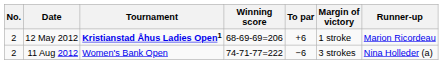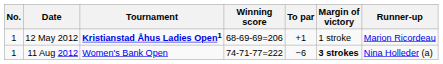 <table class="wikitable" style="font-size:95%;">
 <tr>
 <th>No.</th>
 <th>Date</th>
 <th>Tournament</th>
 <th>Winning<br>score</th>
 <th>To par</th>
 <th>Margin of<br>victory</th>
 <th>Runner-up</th>
 </tr>
 <tr>
-<td align=center>2</td>
+<td align=center>1</td>
 <td align=right>12 May 2012</td>
 <td><strong><a href='#'>Kristianstad Åhus Ladies Open</a><sup>1</sup></strong></td>
 <td align=right>68-69-69=206</td>
-<td align=center>+6</td>
+<td align=center>+1</td>
 <td>1 stroke</td>
 <td> <a href='#'>Marion Ricordeau</a></td>
 </tr>
 <tr>
-<td align=center>2</td>
+<td align=center>1</td>
 <td align=right>11 Aug <a href='#'>2012</a></td>
 <td><a href='#'>Women's Bank Open</a></td>
 <td align=right>74-71-77=222</td>
 <td align=center>−6</td>
-<td>3 strokes</td>
+<td><strong>3 strokes</strong></td>
 <td> <a href='#'>Nina Holleder</a> (a)</td>
 </tr>
 </table>
